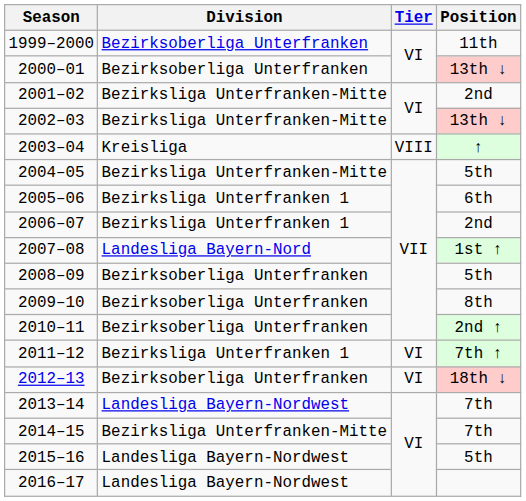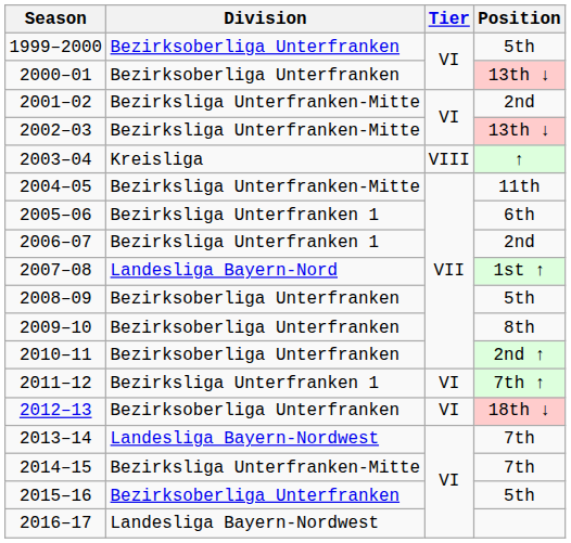 <table class="wikitable">
 <tr>
 <th>Season</th>
 <th>Division</th>
 <th><a href='#'>Tier</a></th>
 <th>Position</th>
 </tr>
 <tr align="center">
 <td>1999–2000</td>
 <td align="left"><a href='#'>Bezirksoberliga Unterfranken</a></td>
 <td rowspan=2>VI</td>
-<td>11th</td>
+<td>5th</td>
 </tr>
 <tr align="center">
 <td>2000–01</td>
 <td align="left">Bezirksoberliga Unterfranken</td>
 <td bgcolor="#ffcccc">13th ↓</td>
 </tr>
 <tr align="center">
 <td>2001–02</td>
 <td align="left">Bezirksliga Unterfranken-Mitte</td>
 <td rowspan=2>VI</td>
 <td>2nd</td>
 </tr>
 <tr align="center">
 <td>2002–03</td>
 <td align="left">Bezirksliga Unterfranken-Mitte</td>
 <td bgcolor="#ffcccc">13th ↓</td>
 </tr>
 <tr align="center">
 <td>2003–04</td>
 <td align="left">Kreisliga</td>
 <td>VIII</td>
 <td bgcolor="#ddffdd">↑</td>
 </tr>
 <tr align="center">
 <td>2004–05</td>
 <td align="left">Bezirksliga Unterfranken-Mitte</td>
 <td rowspan=7>VII</td>
-<td>5th</td>
+<td>11th</td>
 </tr>
 <tr align="center">
 <td>2005–06</td>
 <td align="left">Bezirksliga Unterfranken 1</td>
 <td>6th</td>
 </tr>
 <tr align="center">
 <td>2006–07</td>
 <td align="left">Bezirksliga Unterfranken 1</td>
 <td>2nd</td>
 </tr>
 <tr align="center">
 <td>2007–08</td>
 <td align="left"><a href='#'>Landesliga Bayern-Nord</a></td>
 <td bgcolor="#ddffdd">1st ↑</td>
 </tr>
 <tr align="center">
 <td>2008–09</td>
 <td align="left">Bezirksoberliga Unterfranken</td>
 <td>5th</td>
 </tr>
 <tr align="center">
 <td>2009–10</td>
 <td align="left">Bezirksoberliga Unterfranken</td>
 <td>8th</td>
 </tr>
 <tr align="center">
 <td>2010–11</td>
 <td align="left">Bezirksoberliga Unterfranken</td>
 <td bgcolor="#ddffdd">2nd ↑</td>
 </tr>
 <tr align="center">
 <td>2011–12</td>
 <td align="left">Bezirksliga Unterfranken 1</td>
 <td>VI</td>
 <td bgcolor="#ddffdd">7th ↑</td>
 </tr>
 <tr align="center">
 <td><a href='#'>2012–13</a></td>
 <td align="left">Bezirksoberliga Unterfranken</td>
 <td>VI</td>
 <td bgcolor="#ffcccc">18th ↓</td>
 </tr>
 <tr align="center">
 <td>2013–14</td>
 <td align="left"><a href='#'>Landesliga Bayern-Nordwest</a></td>
 <td rowspan=4>VI</td>
 <td>7th</td>
 </tr>
 <tr align="center">
 <td>2014–15</td>
 <td align="left">Bezirksliga Unterfranken-Mitte</td>
 <td>7th</td>
 </tr>
 <tr align="center">
 <td>2015–16</td>
-<td align="left">Landesliga Bayern-Nordwest</td>
+<td align="left"><a href='#'>Bezirksoberliga Unterfranken</a></td>
 <td>5th</td>
 </tr>
 <tr align="center">
 <td>2016–17</td>
 <td align="left">Landesliga Bayern-Nordwest</td>
 <td></td>
 </tr>
 </table>
